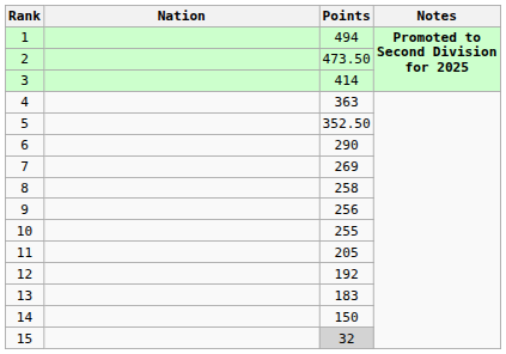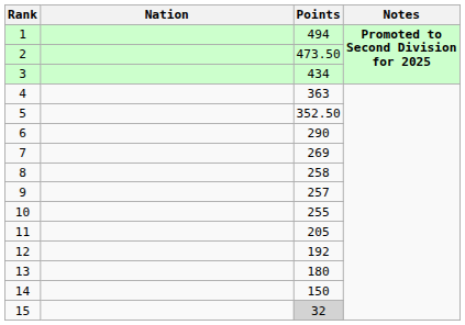 <table class="wikitable" style="text-align: center; font-size:95%">
 <tr>
 <th width="25">Rank</th>
 <th width="250">Nation</th>
 <th width="25">Points</th>
 <th>Notes</th>
 </tr>
 <tr align="center" valign="top" bgcolor=#ccffcc>
 <td>1</td>
 <td align=left></td>
 <td>494</td>
 <td rowspan=3><strong>Promoted to</strong><br><strong>Second Division</strong><br><strong>for 2025</strong></td>
 </tr>
 <tr bgcolor=#ccffcc>
 <td>2</td>
 <td align=left></td>
 <td>473.50</td>
 </tr>
 <tr bgcolor=#ccffcc>
 <td>3</td>
 <td align=left></td>
-<td>414</td>
+<td>434</td>
 </tr>
 <tr>
 <td>4</td>
 <td align=left></td>
 <td>363</td>
 </tr>
 <tr>
 <td>5</td>
 <td align=left></td>
 <td>352.50</td>
 </tr>
 <tr>
 <td>6</td>
 <td align=left></td>
 <td>290</td>
 </tr>
 <tr>
 <td>7</td>
 <td align=left></td>
 <td>269</td>
 </tr>
 <tr>
 <td>8</td>
 <td align=left></td>
 <td>258</td>
 </tr>
 <tr>
 <td>9</td>
 <td align=left></td>
-<td>256</td>
+<td>257</td>
 </tr>
 <tr>
 <td>10</td>
 <td align=left></td>
 <td>255</td>
 </tr>
 <tr>
 <td>11</td>
 <td align=left></td>
 <td>205</td>
 </tr>
 <tr>
 <td>12</td>
 <td align=left></td>
 <td>192</td>
 </tr>
 <tr>
 <td>13</td>
 <td align=left></td>
-<td>183</td>
+<td>180</td>
 </tr>
 <tr>
 <td>14</td>
 <td align=left></td>
 <td>150</td>
 </tr>
 <tr>
 <td>15</td>
 <td align=left></td>
 <td style="background: lightgrey;">32</td>
 </tr>
 </table>
